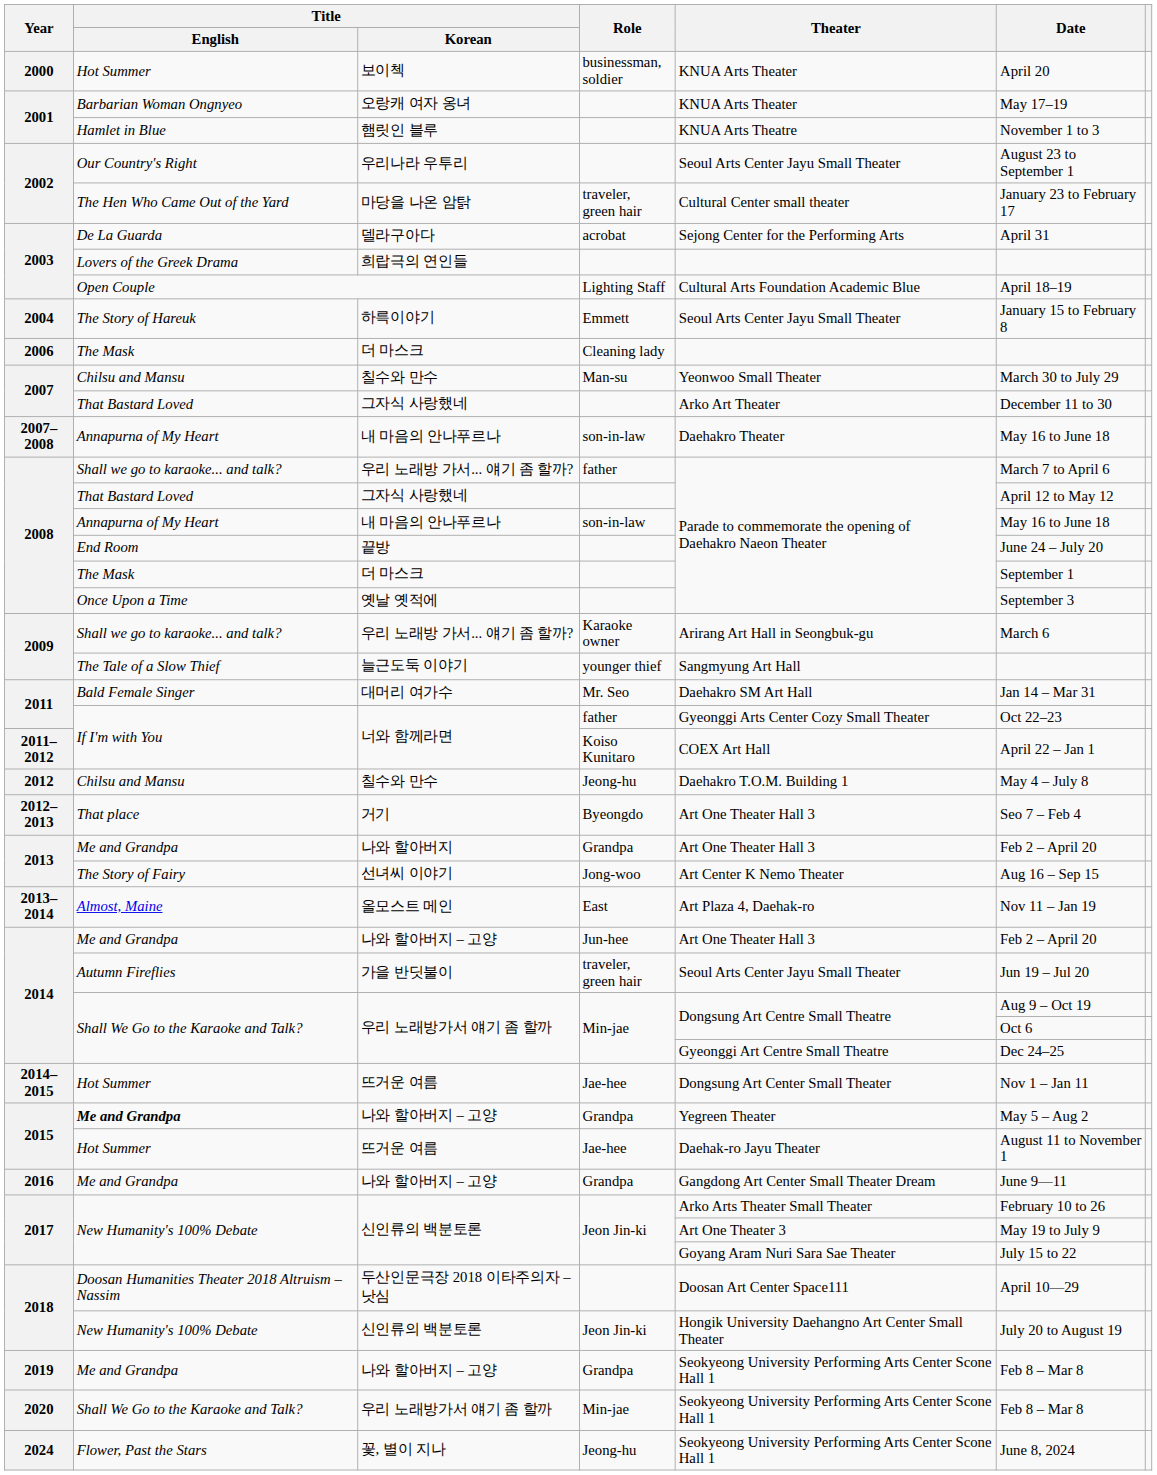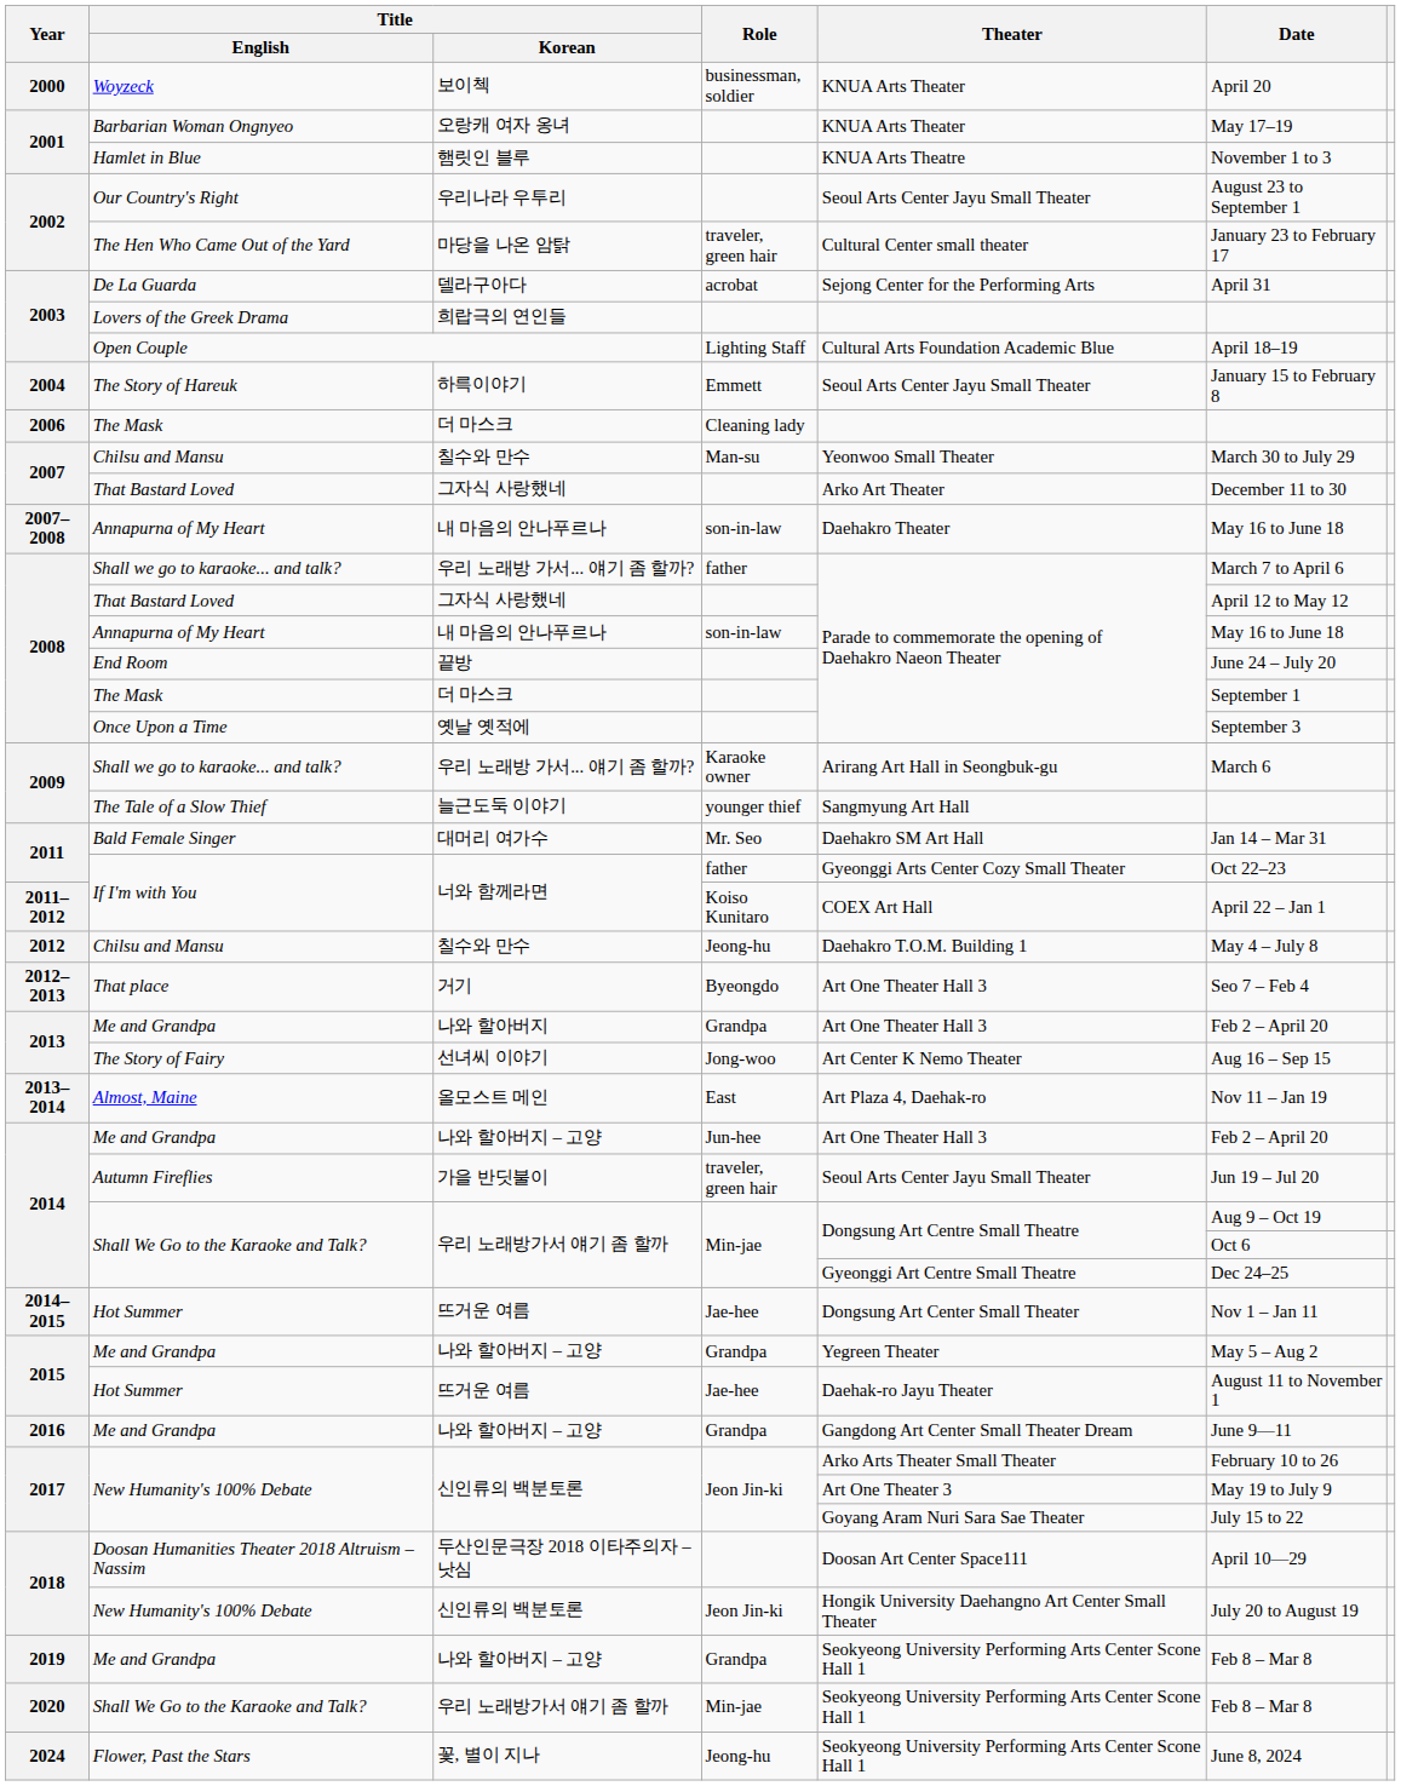 <table class="wikitable sortable plainrowheaders" style="text-align:left; font-size:100%;">
 <tr>
 <th rowspan="2" scope="col">Year</th>
 <th colspan="2" scope="col">Title</th>
 <th rowspan="2" scope="col">Role</th>
 <th rowspan="2" scope="col">Theater</th>
 <th rowspan="2" scope="col">Date</th>
 <th rowspan="2" scope="col" class="unsortable"></th>
 </tr>
 <tr>
 <th>English</th>
 <th>Korean</th>
 </tr>
 <tr>
 <th scope="row">2000</th>
-<td><em>Hot Summer</em></td>
+<td><em><a href='#'>Woyzeck</a></em></td>
 <td>보이첵</td>
 <td>businessman,<br>soldier</td>
 <td>KNUA Arts Theater</td>
 <td>April 20</td>
 <td></td>
 </tr>
 <tr>
 <th rowspan="2" scope="row">2001</th>
 <td><em>Barbarian Woman Ongnyeo</em></td>
 <td>오랑캐 여자 옹녀</td>
 <td></td>
 <td>KNUA Arts Theater</td>
 <td>May 17–19</td>
 <td></td>
 </tr>
 <tr>
 <td><em>Hamlet in Blue</em></td>
 <td>햄릿인 블루</td>
 <td></td>
 <td>KNUA Arts Theatre</td>
 <td>November 1 to 3</td>
 <td></td>
 </tr>
 <tr>
 <th rowspan="2" scope="row">2002</th>
 <td><em>Our Country's Right</em></td>
 <td>우리나라 우투리</td>
 <td></td>
 <td>Seoul Arts Center Jayu Small Theater</td>
 <td>August 23 to September 1</td>
 <td></td>
 </tr>
 <tr>
 <td><em>The Hen Who Came Out of the Yard</em></td>
 <td>마당을 나온 암탉</td>
 <td>traveler,<br>green hair</td>
 <td>Cultural Center small theater</td>
 <td>January 23 to February 17</td>
 <td></td>
 </tr>
 <tr>
 <th rowspan="3" scope="row">2003</th>
 <td><em>De La Guarda</em></td>
 <td>델라구아다</td>
 <td>acrobat</td>
 <td>Sejong Center for the Performing Arts</td>
 <td>April 31</td>
 <td></td>
 </tr>
 <tr>
 <td><em>Lovers of the Greek Drama</em></td>
 <td>희랍극의 연인들</td>
 <td></td>
 <td></td>
 <td></td>
 <td></td>
 </tr>
 <tr>
 <td colspan="2"><em>Open Couple</em></td>
 <td>Lighting Staff</td>
 <td>Cultural Arts Foundation Academic Blue</td>
 <td>April 18–19</td>
 <td></td>
 </tr>
 <tr>
 <th scope="row" rowspan="1">2004</th>
 <td><em>The Story of Hareuk</em></td>
 <td>하륵이야기</td>
 <td>Emmett</td>
 <td>Seoul Arts Center Jayu Small Theater</td>
 <td>January 15 to February 8</td>
 <td></td>
 </tr>
 <tr>
 <th scope="row">2006</th>
 <td><em>The Mask</em></td>
 <td>더 마스크</td>
 <td>Cleaning lady</td>
 <td></td>
 <td></td>
 <td></td>
 </tr>
 <tr>
 <th rowspan="2" scope="row">2007</th>
 <td><em>Chilsu and Mansu</em></td>
 <td>칠수와 만수</td>
 <td>Man-su</td>
 <td>Yeonwoo Small Theater</td>
 <td>March 30 to July 29</td>
 <td></td>
 </tr>
 <tr>
 <td><em>That Bastard Loved</em></td>
 <td>그자식 사랑했네</td>
 <td></td>
 <td>Arko Art Theater</td>
 <td>December 11 to 30</td>
 <td></td>
 </tr>
 <tr>
 <th scope="row">2007–2008</th>
 <td><em>Annapurna of My Heart</em></td>
 <td>내 마음의 안나푸르나</td>
 <td>son-in-law</td>
 <td>Daehakro Theater</td>
 <td>May 16 to June 18</td>
 <td></td>
 </tr>
 <tr>
 <th rowspan="6" scope="row">2008</th>
 <td><em>Shall we go to karaoke... and talk?</em></td>
 <td>우리 노래방 가서... 얘기 좀 할까?</td>
 <td>father</td>
 <td rowspan="6">Parade to commemorate the opening of<br>Daehakro Naeon Theater</td>
 <td>March 7 to April 6</td>
 <td></td>
 </tr>
 <tr>
 <td><em>That Bastard Loved</em></td>
 <td>그자식 사랑했네</td>
 <td></td>
 <td>April 12 to May 12</td>
 <td></td>
 </tr>
 <tr>
 <td><em>Annapurna of My Heart</em></td>
 <td>내 마음의 안나푸르나</td>
 <td>son-in-law</td>
 <td>May 16 to June 18</td>
 <td></td>
 </tr>
 <tr>
 <td><em>End Room</em></td>
 <td>끝방</td>
 <td></td>
 <td>June 24 – July 20</td>
 <td></td>
 </tr>
 <tr>
 <td><em>The Mask</em></td>
 <td>더 마스크</td>
 <td></td>
 <td>September 1</td>
 <td></td>
 </tr>
 <tr>
 <td><em>Once Upon a Time</em></td>
 <td>옛날 옛적에</td>
 <td></td>
 <td>September 3</td>
 <td></td>
 </tr>
 <tr>
 <th rowspan="2" scope="row">2009</th>
 <td><em>Shall we go to karaoke... and talk?</em></td>
 <td>우리 노래방 가서... 얘기 좀 할까?</td>
 <td>Karaoke owner</td>
 <td>Arirang Art Hall in Seongbuk-gu</td>
 <td>March 6</td>
 <td></td>
 </tr>
 <tr>
 <td><em>The Tale of a Slow Thief</em></td>
 <td>늘근도둑 이야기</td>
 <td>younger thief</td>
 <td>Sangmyung Art Hall</td>
 <td></td>
 <td></td>
 </tr>
 <tr>
 <th scope="row" rowspan="2">2011</th>
 <td><em>Bald Female Singer</em></td>
 <td>대머리 여가수</td>
 <td>Mr. Seo</td>
 <td>Daehakro SM Art Hall</td>
 <td>Jan 14 – Mar 31</td>
 <td></td>
 </tr>
 <tr>
 <td rowspan="2"><em>If I'm with You</em></td>
 <td rowspan="2">너와 함께라면</td>
 <td>father</td>
 <td>Gyeonggi Arts Center Cozy Small Theater</td>
 <td>Oct 22–23</td>
 <td></td>
 </tr>
 <tr>
 <th scope="row">2011–2012</th>
 <td>Koiso Kunitaro</td>
 <td>COEX Art Hall</td>
 <td>April 22 – Jan 1</td>
 <td></td>
 </tr>
 <tr>
 <th scope="row">2012</th>
 <td><em>Chilsu and Mansu</em></td>
 <td>칠수와 만수</td>
 <td>Jeong-hu</td>
 <td>Daehakro T.O.M. Building 1</td>
 <td>May 4 – July 8</td>
 <td></td>
 </tr>
 <tr>
 <th scope="row">2012–2013</th>
 <td><em>That place</em></td>
 <td>거기</td>
 <td>Byeongdo</td>
 <td>Art One Theater Hall 3</td>
 <td>Seo 7 – Feb 4</td>
 <td></td>
 </tr>
 <tr>
 <th rowspan="2" scope="row">2013</th>
 <td><em>Me and Grandpa</em></td>
 <td>나와 할아버지</td>
 <td>Grandpa</td>
 <td>Art One Theater Hall 3</td>
 <td>Feb 2 – April 20</td>
 <td></td>
 </tr>
 <tr>
 <td><em>The Story of Fairy</em></td>
 <td>선녀씨 이야기</td>
 <td>Jong-woo</td>
 <td>Art Center K Nemo Theater</td>
 <td>Aug 16 – Sep 15</td>
 <td></td>
 </tr>
 <tr>
 <th scope="row">2013–2014</th>
 <td><em><a href='#'>Almost, Maine</a></em></td>
 <td>올모스트 메인</td>
 <td>East</td>
 <td>Art Plaza 4, Daehak-ro</td>
 <td>Nov 11 – Jan 19</td>
 <td></td>
 </tr>
 <tr>
 <th scope="row" rowspan="5">2014</th>
 <td><em>Me and Grandpa</em></td>
 <td>나와 할아버지 – 고양</td>
 <td>Jun-hee</td>
 <td>Art One Theater Hall 3</td>
 <td>Feb 2 – April 20</td>
 <td></td>
 </tr>
 <tr>
 <td><em>Autumn Fireflies</em></td>
 <td>가을 반딧불이</td>
 <td>traveler,<br>green hair</td>
 <td>Seoul Arts Center Jayu Small Theater</td>
 <td>Jun 19 – Jul 20</td>
 <td></td>
 </tr>
 <tr>
 <td rowspan="3"><em>Shall We Go to the Karaoke and Talk?</em></td>
 <td rowspan="3">우리 노래방가서 얘기 좀 할까</td>
 <td rowspan="3">Min-jae</td>
 <td rowspan="2">Dongsung Art Centre Small Theatre</td>
 <td>Aug 9 – Oct 19</td>
 <td></td>
 </tr>
 <tr>
 <td>Oct 6</td>
 <td></td>
 </tr>
 <tr>
 <td>Gyeonggi Art Centre Small Theatre</td>
 <td>Dec 24–25</td>
 <td></td>
 </tr>
 <tr>
 <th scope="row">2014–2015</th>
 <td><em>Hot Summer</em></td>
 <td>뜨거운 여름</td>
 <td>Jae-hee</td>
 <td>Dongsung Art Center Small Theater</td>
 <td>Nov 1 – Jan 11</td>
 <td></td>
 </tr>
 <tr>
 <th rowspan="2" scope="row">2015</th>
-<td><strong><em>Me and Grandpa</em></strong></td>
+<td><em>Me and Grandpa</em></td>
 <td>나와 할아버지 – 고양</td>
 <td>Grandpa</td>
 <td>Yegreen Theater</td>
 <td>May 5 – Aug 2</td>
 <td></td>
 </tr>
 <tr>
 <td><em>Hot Summer</em></td>
 <td>뜨거운 여름</td>
 <td>Jae-hee</td>
 <td>Daehak-ro Jayu Theater</td>
 <td>August 11 to November 1</td>
 <td></td>
 </tr>
 <tr>
 <th scope="row">2016</th>
 <td><em>Me and Grandpa</em></td>
 <td>나와 할아버지 – 고양</td>
 <td>Grandpa</td>
 <td>Gangdong Art Center Small Theater Dream</td>
 <td>June 9—11</td>
 <td></td>
 </tr>
 <tr>
 <th scope="row" rowspan="3">2017</th>
 <td rowspan="3"><em>New Humanity's 100% Debate</em></td>
 <td rowspan="3">신인류의 백분토론</td>
 <td rowspan="3">Jeon Jin-ki</td>
 <td>Arko Arts Theater Small Theater</td>
 <td>February 10 to 26</td>
 <td></td>
 </tr>
 <tr>
 <td>Art One Theater 3</td>
 <td>May 19 to July 9</td>
 <td></td>
 </tr>
 <tr>
 <td>Goyang Aram Nuri Sara Sae Theater</td>
 <td>July 15 to 22</td>
 <td></td>
 </tr>
 <tr>
 <th scope="row" rowspan="2">2018</th>
 <td><em>Doosan Humanities Theater 2018 Altruism – Nassim</em></td>
 <td>두산인문극장 2018 이타주의자 – 낫심</td>
 <td></td>
 <td>Doosan Art Center Space111</td>
 <td>April 10—29</td>
 <td></td>
 </tr>
 <tr>
 <td><em>New Humanity's 100% Debate</em></td>
 <td>신인류의 백분토론</td>
 <td>Jeon Jin-ki</td>
 <td>Hongik University Daehangno Art Center Small Theater</td>
 <td>July 20 to August 19</td>
 <td></td>
 </tr>
 <tr>
 <th scope="row">2019</th>
 <td><em>Me and Grandpa</em></td>
 <td>나와 할아버지 – 고양</td>
 <td>Grandpa</td>
 <td>Seokyeong University Performing Arts Center Scone Hall 1</td>
 <td>Feb 8 – Mar 8</td>
 <td></td>
 </tr>
 <tr>
 <th scope="row">2020</th>
 <td><em>Shall We Go to the Karaoke and Talk?</em></td>
 <td>우리 노래방가서 얘기 좀 할까</td>
 <td>Min-jae</td>
 <td>Seokyeong University Performing Arts Center Scone Hall 1</td>
 <td>Feb 8 – Mar 8</td>
 <td></td>
 </tr>
 <tr>
 <th scope="row">2024</th>
 <td><em>Flower, Past the Stars</em></td>
 <td>꽃, 별이 지나</td>
 <td>Jeong-hu</td>
 <td>Seokyeong University Performing Arts Center Scone Hall 1</td>
 <td>June 8, 2024</td>
 <td></td>
 </tr>
 </table>
